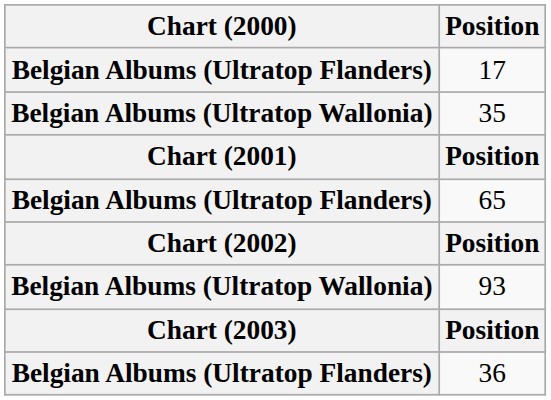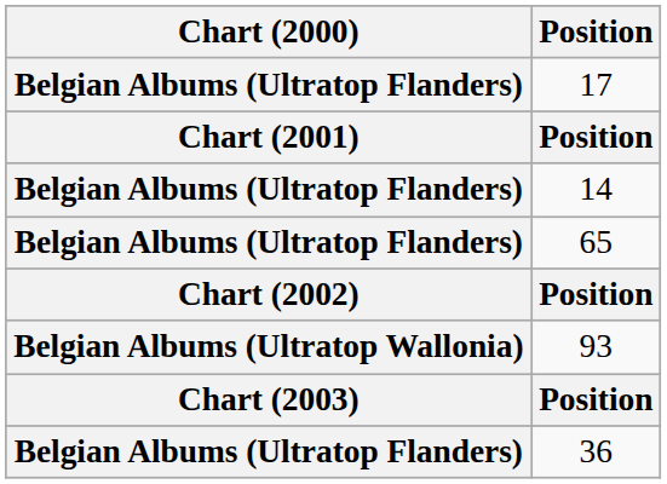 <table class="wikitable plainrowheaders" style="text-align:center">
 <tr>
 <th scope="col">Chart (2000)</th>
 <th scope="col">Position</th>
 </tr>
 <tr>
 <th scope="row">Belgian Albums (Ultratop Flanders)</th>
 <td>17</td>
 </tr>
 <tr>
-<th scope="row">Belgian Albums (Ultratop Wallonia)</th>
-<td>35</td>
+<th scope="col">Chart (2001)</th>
+<th scope="col">Position</th>
 </tr>
 <tr>
-<th scope="col">Chart (2001)</th>
-<th scope="col">Position</th>
+<th scope="row">Belgian Albums (Ultratop Flanders)</th>
+<td>14</td>
 </tr>
 <tr>
 <th scope="row">Belgian Albums (Ultratop Flanders)</th>
 <td>65</td>
 </tr>
 <tr>
 <th scope="col">Chart (2002)</th>
 <th scope="col">Position</th>
 </tr>
 <tr>
 <th scope="row">Belgian Albums (Ultratop Wallonia)</th>
 <td>93</td>
 </tr>
 <tr>
 <th scope="col">Chart (2003)</th>
 <th scope="col">Position</th>
 </tr>
 <tr>
 <th scope="row">Belgian Albums (Ultratop Flanders)</th>
 <td>36</td>
 </tr>
 </table>
